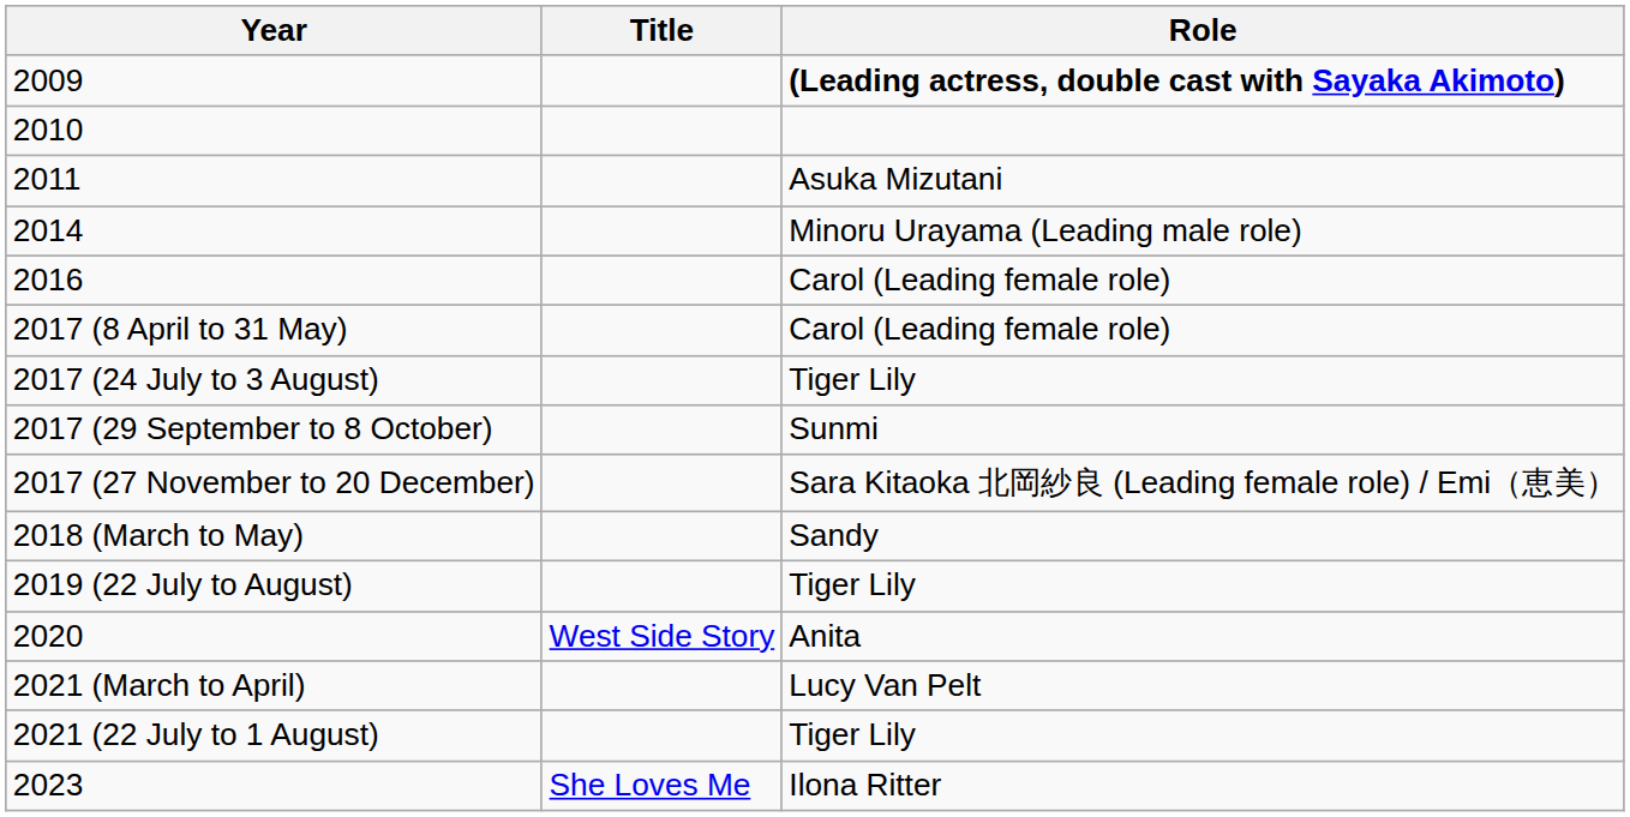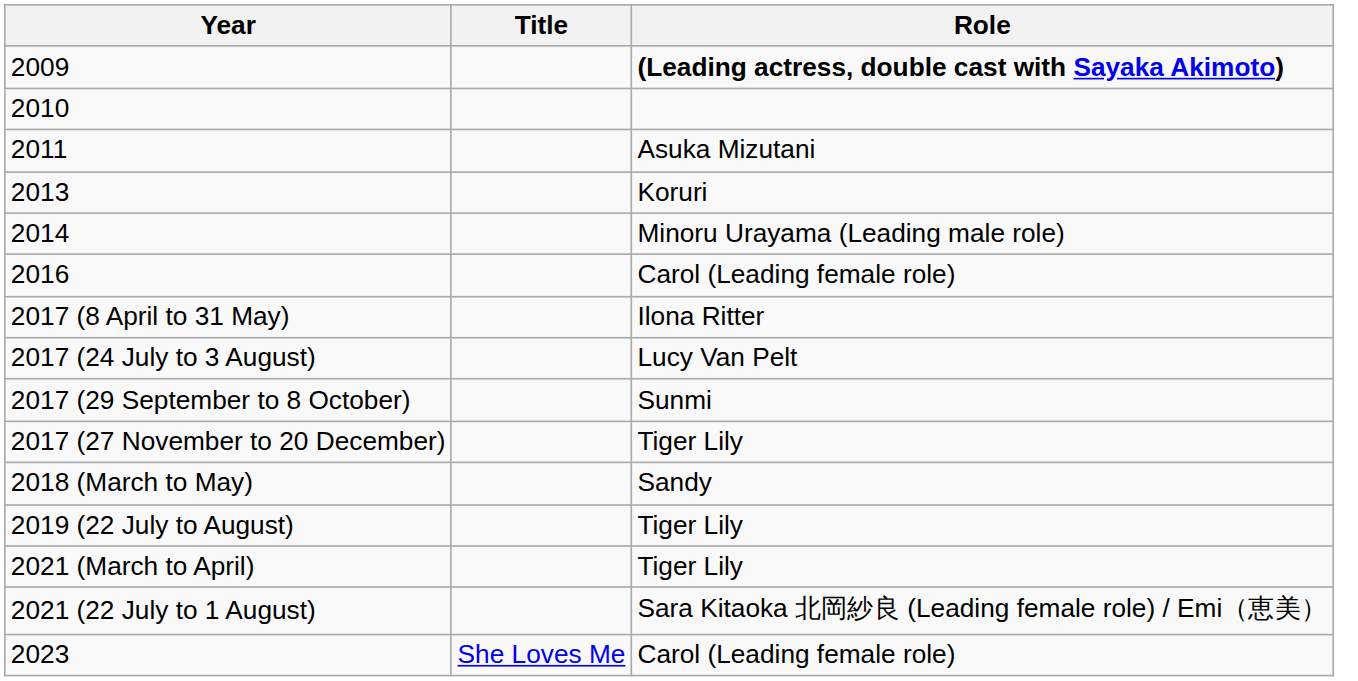 <table class="wikitable">
 <tr>
 <th>Year</th>
 <th>Title</th>
 <th>Role</th>
 </tr>
 <tr>
 <td>2009</td>
 <td></td>
 <td><strong> (Leading actress, double cast with <a href='#'>Sayaka Akimoto</a>)</strong></td>
 </tr>
 <tr>
 <td>2010</td>
 <td></td>
 <td></td>
 </tr>
 <tr>
 <td>2011</td>
 <td></td>
 <td>Asuka Mizutani</td>
 </tr>
 <tr>
+<td>2013</td>
+<td></td>
+<td>Koruri</td>
+</tr>
+<tr>
 <td>2014</td>
 <td></td>
 <td>Minoru Urayama (Leading male role)</td>
 </tr>
 <tr>
 <td>2016</td>
 <td></td>
 <td>Carol (Leading female role)</td>
 </tr>
 <tr>
 <td>2017 (8 April to 31 May)</td>
 <td></td>
-<td>Carol (Leading female role)</td>
+<td>Ilona Ritter</td>
 </tr>
 <tr>
 <td>2017 (24 July to 3 August)</td>
 <td></td>
-<td>Tiger Lily</td>
+<td>Lucy Van Pelt</td>
 </tr>
 <tr>
 <td>2017 (29 September to 8 October)</td>
 <td></td>
 <td>Sunmi</td>
 </tr>
 <tr>
 <td>2017 (27 November to 20 December)</td>
 <td></td>
-<td>Sara Kitaoka 北岡紗良 (Leading female role) / Emi（恵美）</td>
+<td>Tiger Lily</td>
 </tr>
 <tr>
 <td>2018 (March to May)</td>
 <td></td>
 <td>Sandy</td>
 </tr>
 <tr>
 <td>2019 (22 July to August)</td>
 <td></td>
 <td>Tiger Lily</td>
 </tr>
 <tr>
-<td>2020</td>
-<td><a href='#'>West Side Story</a></td>
-<td>Anita</td>
-</tr>
-<tr>
 <td>2021 (March to April)</td>
 <td></td>
-<td>Lucy Van Pelt</td>
+<td>Tiger Lily</td>
 </tr>
 <tr>
 <td>2021 (22 July to 1 August)</td>
 <td></td>
-<td>Tiger Lily</td>
+<td>Sara Kitaoka 北岡紗良 (Leading female role) / Emi（恵美）</td>
 </tr>
 <tr>
 <td>2023</td>
 <td><a href='#'>She Loves Me</a></td>
-<td>Ilona Ritter</td>
+<td>Carol (Leading female role)</td>
 </tr>
 </table>
